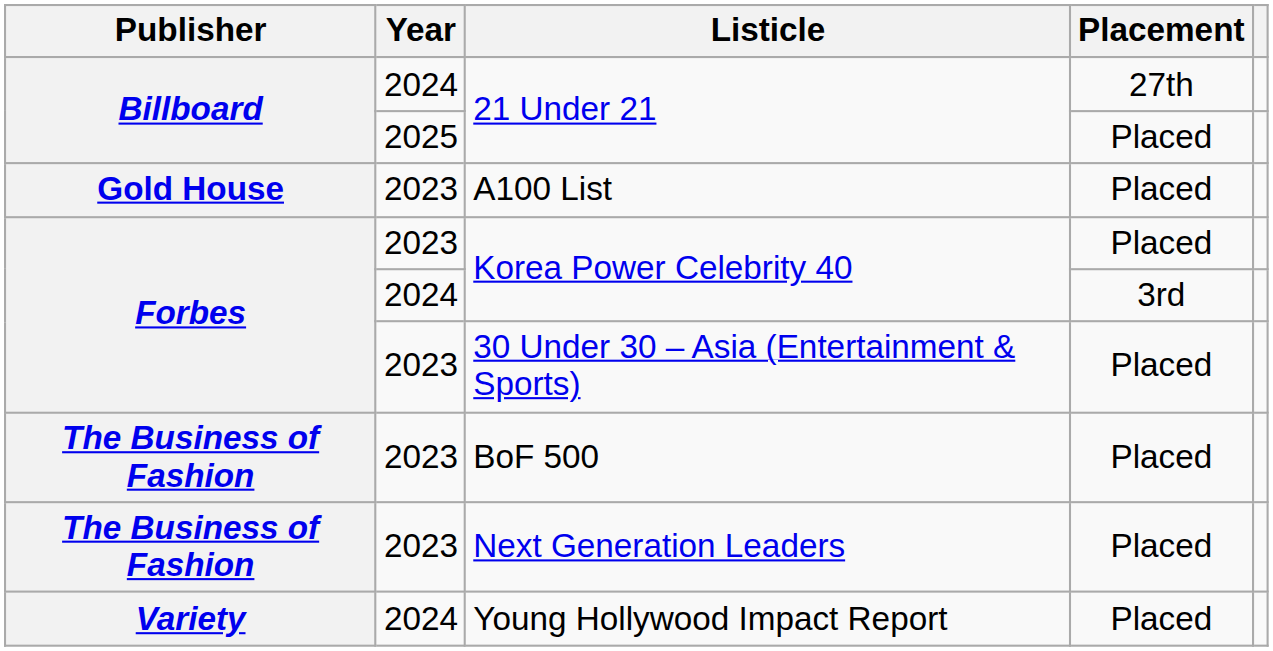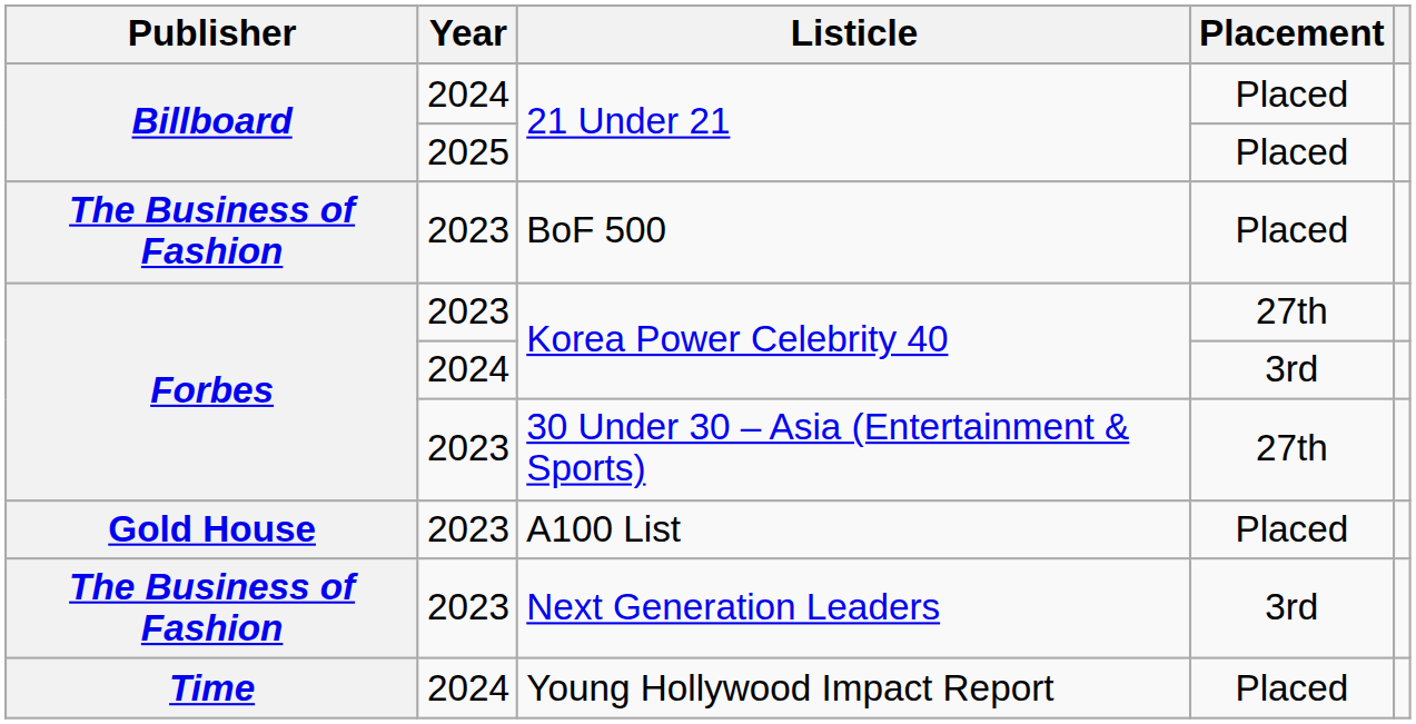 <table class="wikitable plainrowheaders sortable" style="text-align:center">
 <tr>
 <th scope="col">Publisher</th>
 <th scope="col">Year</th>
 <th scope="col">Listicle</th>
 <th scope="col">Placement</th>
 <th scope="col" class="unsortable"></th>
 </tr>
 <tr>
 <th scope="row" rowspan="2"><em><a href='#'>Billboard</a></em></th>
 <td>2024</td>
 <td rowspan="2" style="text-align:left"><a href='#'>21 Under 21</a></td>
-<td>27th</td>
+<td>Placed</td>
 <td></td>
 </tr>
 <tr>
 <td>2025</td>
-<td>Placed</td>
-<td></td>
-</tr>
-<tr>
-<th scope="row"><a href='#'>Gold House</a></th>
-<td>2023</td>
-<td style="text-align:left">A100 List</td>
-<td>Placed</td>
-<td></td>
-</tr>
-<tr>
-<th scope="row" rowspan="3"><em><a href='#'>Forbes</a></em></th>
-<td>2023</td>
-<td style="text-align:left" rowspan="2"><a href='#'>Korea Power Celebrity 40</a></td>
-<td>Placed</td>
-<td></td>
-</tr>
-<tr>
-<td>2024</td>
-<td>3rd</td>
-<td></td>
-</tr>
-<tr>
-<td>2023</td>
-<td style="text-align:left"><a href='#'>30 Under 30 – Asia (Entertainment & Sports)</a></td>
 <td>Placed</td>
 <td></td>
 </tr>
 <tr>
 <th scope="row"><em><a href='#'>The Business of Fashion</a></em></th>
 <td>2023</td>
 <td style="text-align:left">BoF 500</td>
 <td>Placed</td>
 <td></td>
 </tr>
 <tr>
-<th scope="row"><em><a href='#'>The Business of Fashion</a></em></th>
+<th scope="row" rowspan="3"><em><a href='#'>Forbes</a></em></th>
 <td>2023</td>
-<td style="text-align:left"><a href='#'>Next Generation Leaders</a></td>
+<td style="text-align:left" rowspan="2"><a href='#'>Korea Power Celebrity 40</a></td>
+<td>27th</td>
+<td></td>
+</tr>
+<tr>
+<td>2024</td>
+<td>3rd</td>
+<td></td>
+</tr>
+<tr>
+<td>2023</td>
+<td style="text-align:left"><a href='#'>30 Under 30 – Asia (Entertainment & Sports)</a></td>
+<td>27th</td>
+<td></td>
+</tr>
+<tr>
+<th scope="row"><a href='#'>Gold House</a></th>
+<td>2023</td>
+<td style="text-align:left">A100 List</td>
 <td>Placed</td>
 <td></td>
 </tr>
 <tr>
-<th scope="row"><em><a href='#'>Variety</a></em></th>
+<th scope="row"><em><a href='#'>The Business of Fashion</a></em></th>
+<td>2023</td>
+<td style="text-align:left"><a href='#'>Next Generation Leaders</a></td>
+<td>3rd</td>
+<td></td>
+</tr>
+<tr>
+<th scope="row"><em><a href='#'>Time</a></em></th>
 <td>2024</td>
 <td style="text-align:left">Young Hollywood Impact Report</td>
 <td>Placed</td>
 <td></td>
 </tr>
 </table>
